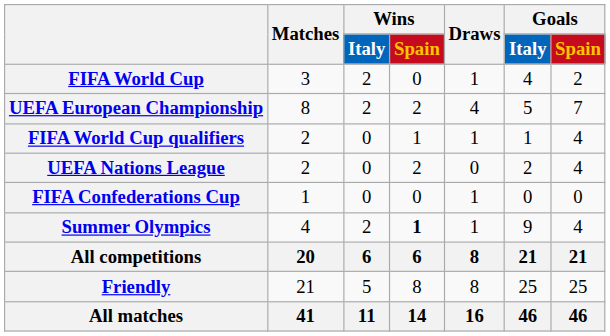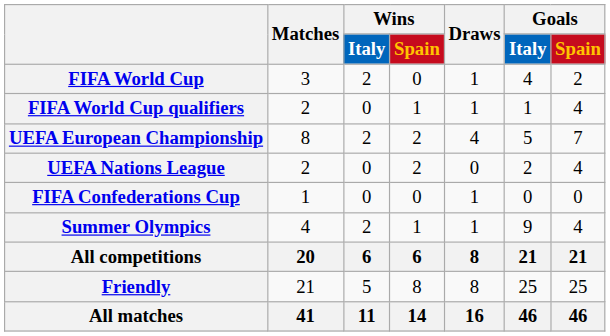 <table class="wikitable sortable" style="text-align:center">
 <tr>
 <th rowspan="2"></th>
 <th rowspan="2">Matches</th>
 <th colspan="2">Wins</th>
 <th rowspan="2">Draws</th>
 <th colspan="2">Goals</th>
 </tr>
 <tr>
 <th style="color:#FFFFFF; background-color:#0066BC;">Italy</th>
 <th style="color:#FFC400; background-color:#C60B1E;">Spain</th>
 <th style="color:#FFFFFF; background-color:#0066BC;">Italy</th>
 <th style="color:#FFC400; background-color:#C60B1E;">Spain</th>
 </tr>
 <tr>
 <th scope=row><a href='#'>FIFA World Cup</a></th>
 <td>3</td>
 <td>2</td>
 <td>0</td>
 <td>1</td>
 <td>4</td>
 <td>2</td>
 </tr>
 <tr>
+<th scope=row><a href='#'>FIFA World Cup qualifiers</a></th>
+<td>2</td>
+<td>0</td>
+<td>1</td>
+<td>1</td>
+<td>1</td>
+<td>4</td>
+</tr>
+<tr>
 <th scope=row><a href='#'>UEFA European Championship</a></th>
 <td>8</td>
 <td>2</td>
 <td>2</td>
 <td>4</td>
 <td>5</td>
 <td>7</td>
-</tr>
-<tr>
-<th scope=row><a href='#'>FIFA World Cup qualifiers</a></th>
-<td>2</td>
-<td>0</td>
-<td>1</td>
-<td>1</td>
-<td>1</td>
-<td>4</td>
 </tr>
 <tr>
 <th scope=row><a href='#'>UEFA Nations League</a></th>
 <td>2</td>
 <td>0</td>
 <td>2</td>
 <td>0</td>
 <td>2</td>
 <td>4</td>
 </tr>
 <tr>
 <th scope=row><a href='#'>FIFA Confederations Cup</a></th>
 <td>1</td>
 <td>0</td>
 <td>0</td>
 <td>1</td>
 <td>0</td>
 <td>0</td>
 </tr>
 <tr>
 <th scope=row><a href='#'>Summer Olympics</a></th>
 <td>4</td>
 <td>2</td>
-<td><strong>1</strong></td>
+<td>1</td>
 <td>1</td>
 <td>9</td>
 <td>4</td>
 </tr>
 <tr>
 <th scope=row>All competitions</th>
 <th>20</th>
 <th>6</th>
 <th>6</th>
 <th>8</th>
 <th>21</th>
 <th>21</th>
 </tr>
 <tr>
 <th scope=row><a href='#'>Friendly</a></th>
 <td>21</td>
 <td>5</td>
 <td>8</td>
 <td>8</td>
 <td>25</td>
 <td>25</td>
 </tr>
 <tr>
 <th scope=row>All matches</th>
 <th scope=row>41</th>
 <th>11</th>
 <th>14</th>
 <th>16</th>
 <th>46</th>
 <th>46</th>
 </tr>
 </table>
